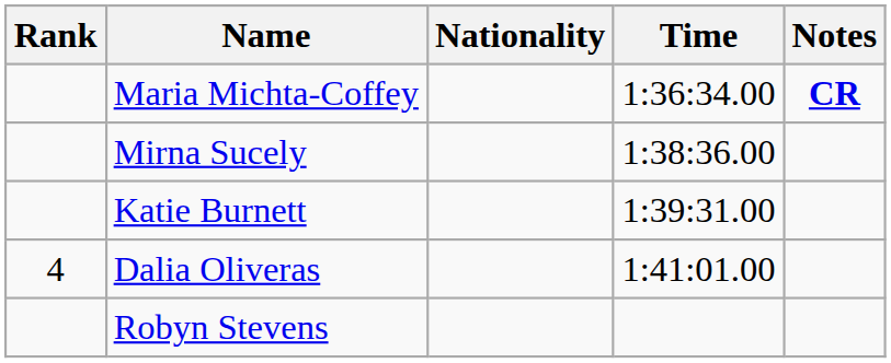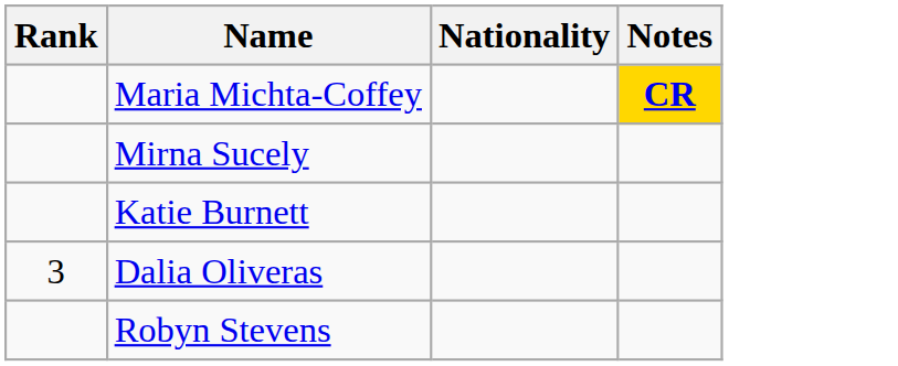 <table class="wikitable sortable" style="text-align:center;font-size:95%">
 <tr>
 <th>Rank</th>
 <th>Name</th>
 <th>Nationality</th>
-<th>Time</th>
 <th>Notes</th>
 </tr>
 <tr>
 <td></td>
 <td align=left><a href='#'>Maria Michta-Coffey</a></td>
 <td align=left></td>
-<td>1:36:34.00</td>
-<td><strong><a href='#'>CR</a></strong></td>
+<td style="background: gold;"><strong><a href='#'>CR</a></strong></td>
 </tr>
 <tr>
 <td></td>
 <td align=left><a href='#'>Mirna Sucely</a></td>
 <td align=left></td>
-<td>1:38:36.00</td>
 <td></td>
 </tr>
 <tr>
 <td></td>
 <td align=left><a href='#'>Katie Burnett</a></td>
 <td align=left></td>
-<td>1:39:31.00</td>
 <td></td>
 </tr>
 <tr>
-<td>4</td>
+<td>3</td>
 <td align=left><a href='#'>Dalia Oliveras</a></td>
 <td align=left></td>
-<td>1:41:01.00</td>
 <td></td>
 </tr>
 <tr>
 <td></td>
 <td align=left><a href='#'>Robyn Stevens</a></td>
 <td align=left></td>
 <td></td>
-<td></td>
 </tr>
 </table>
